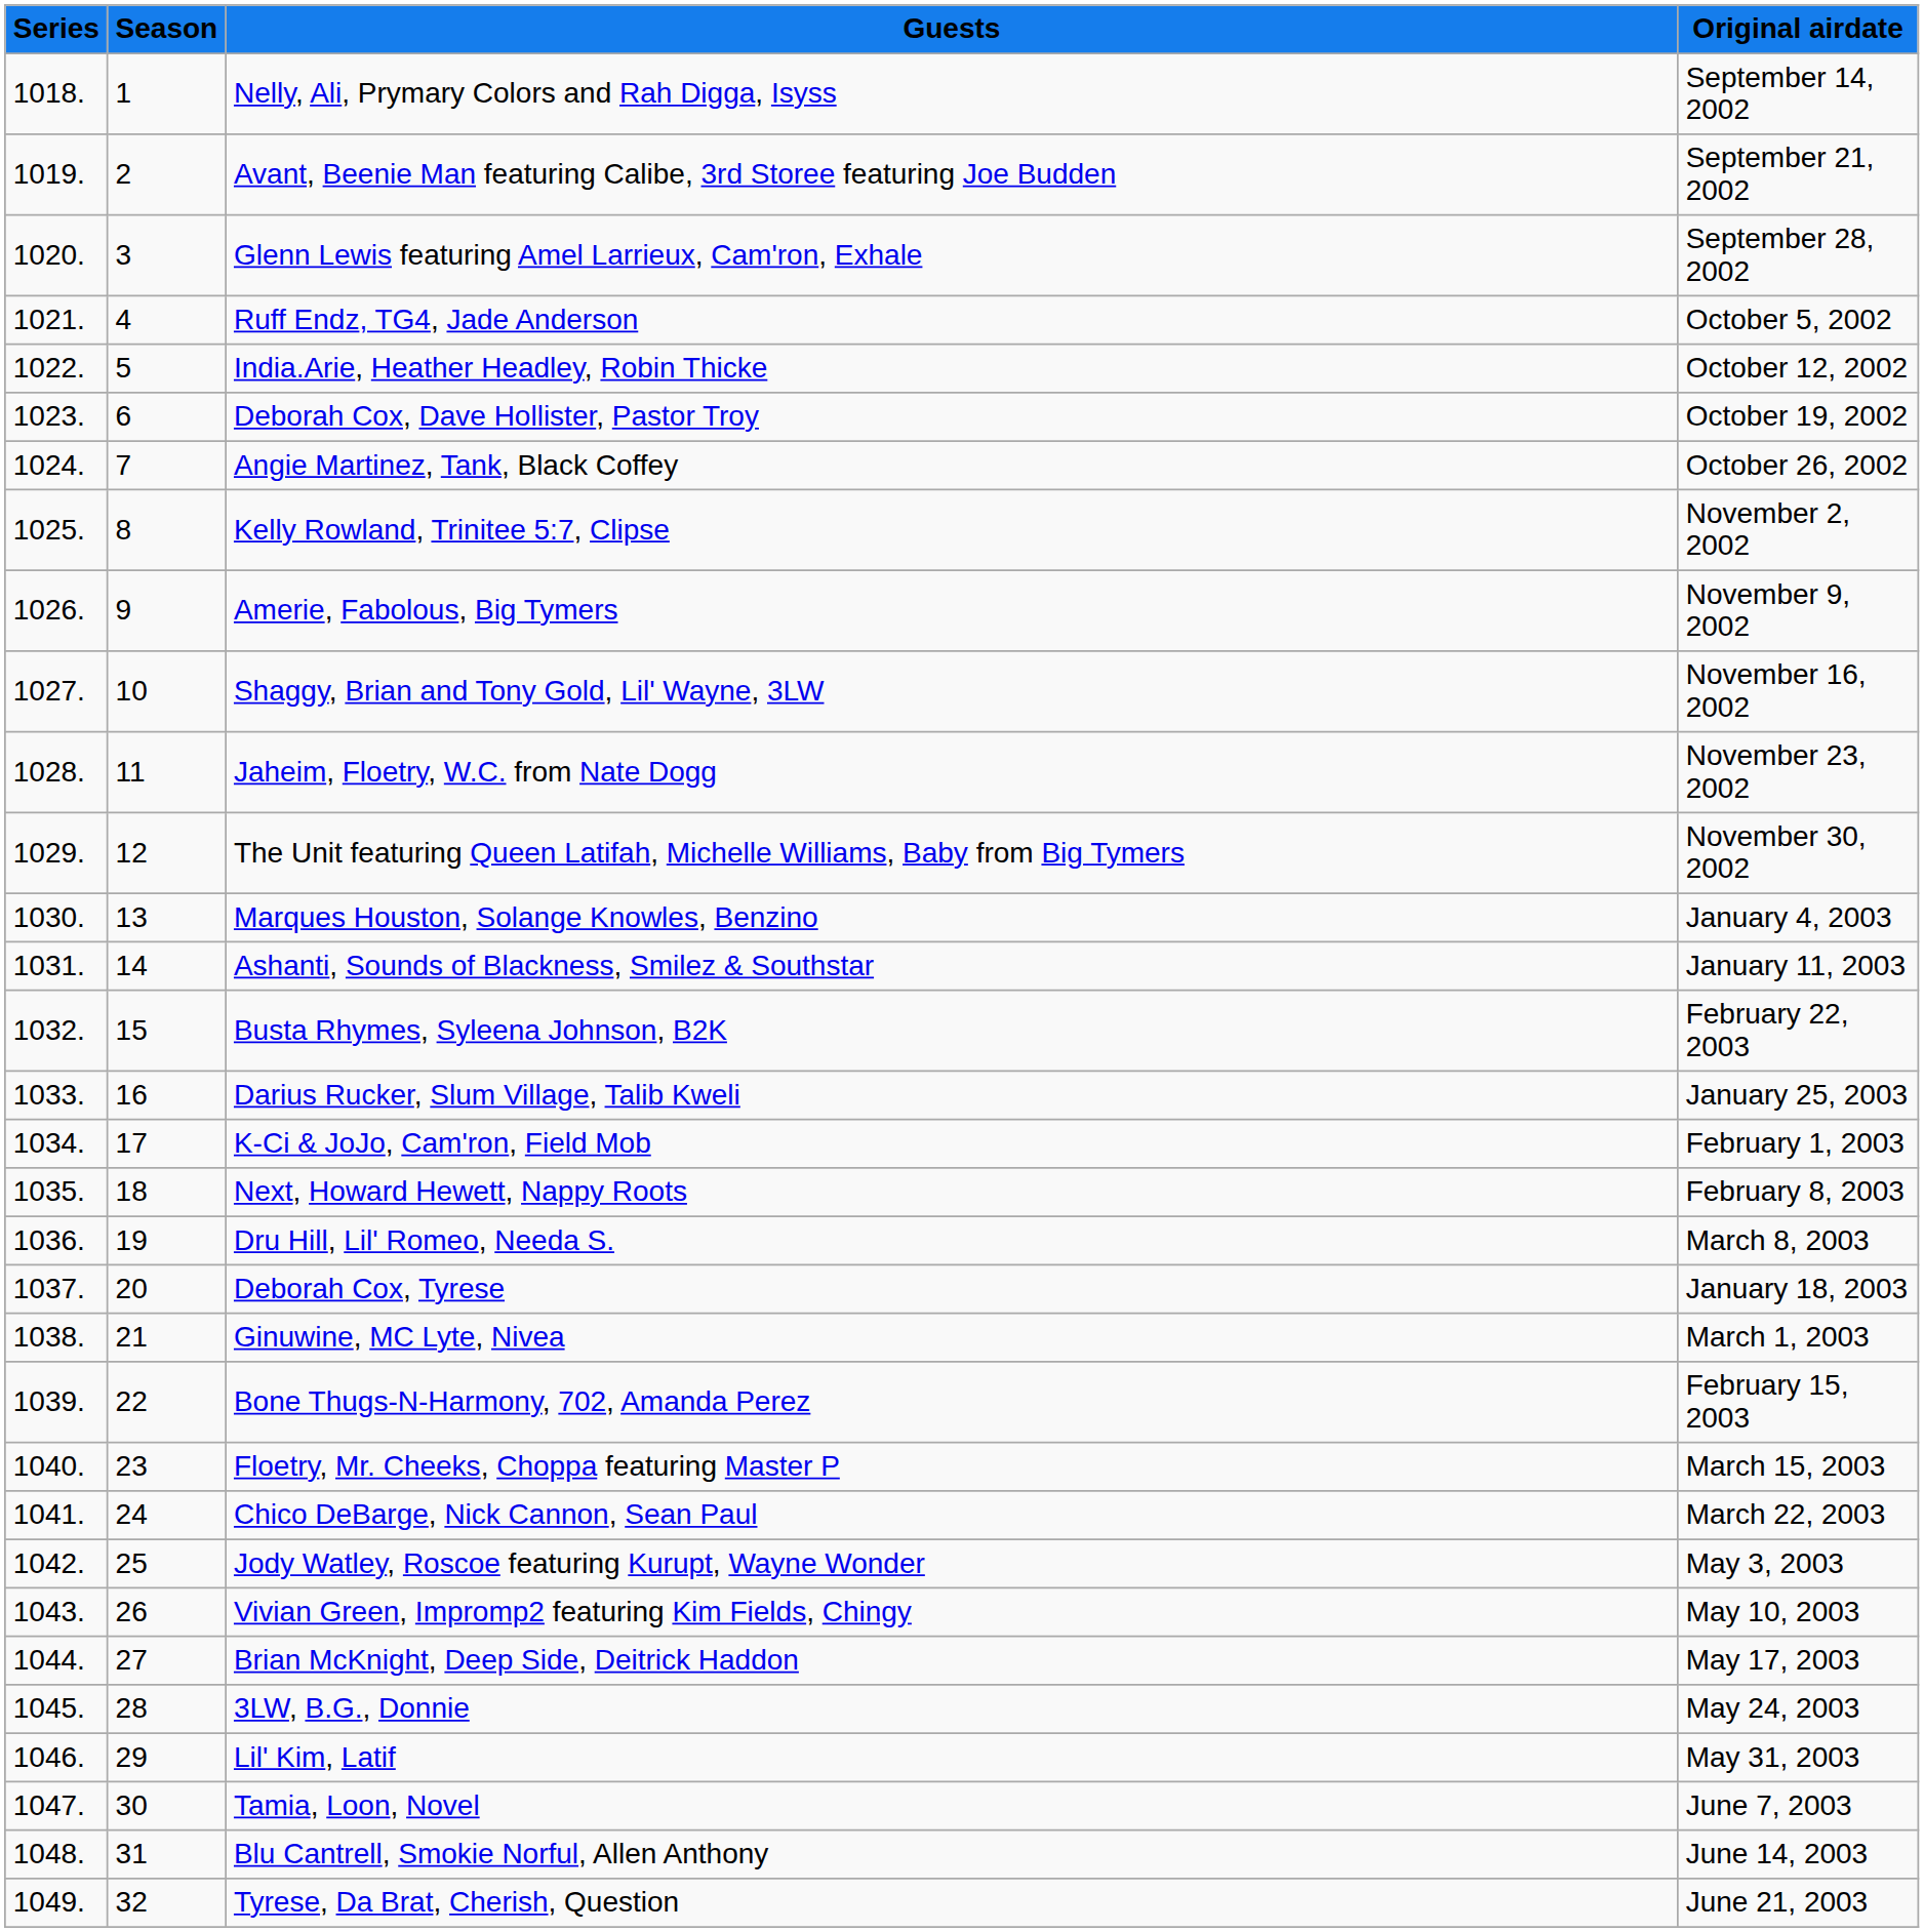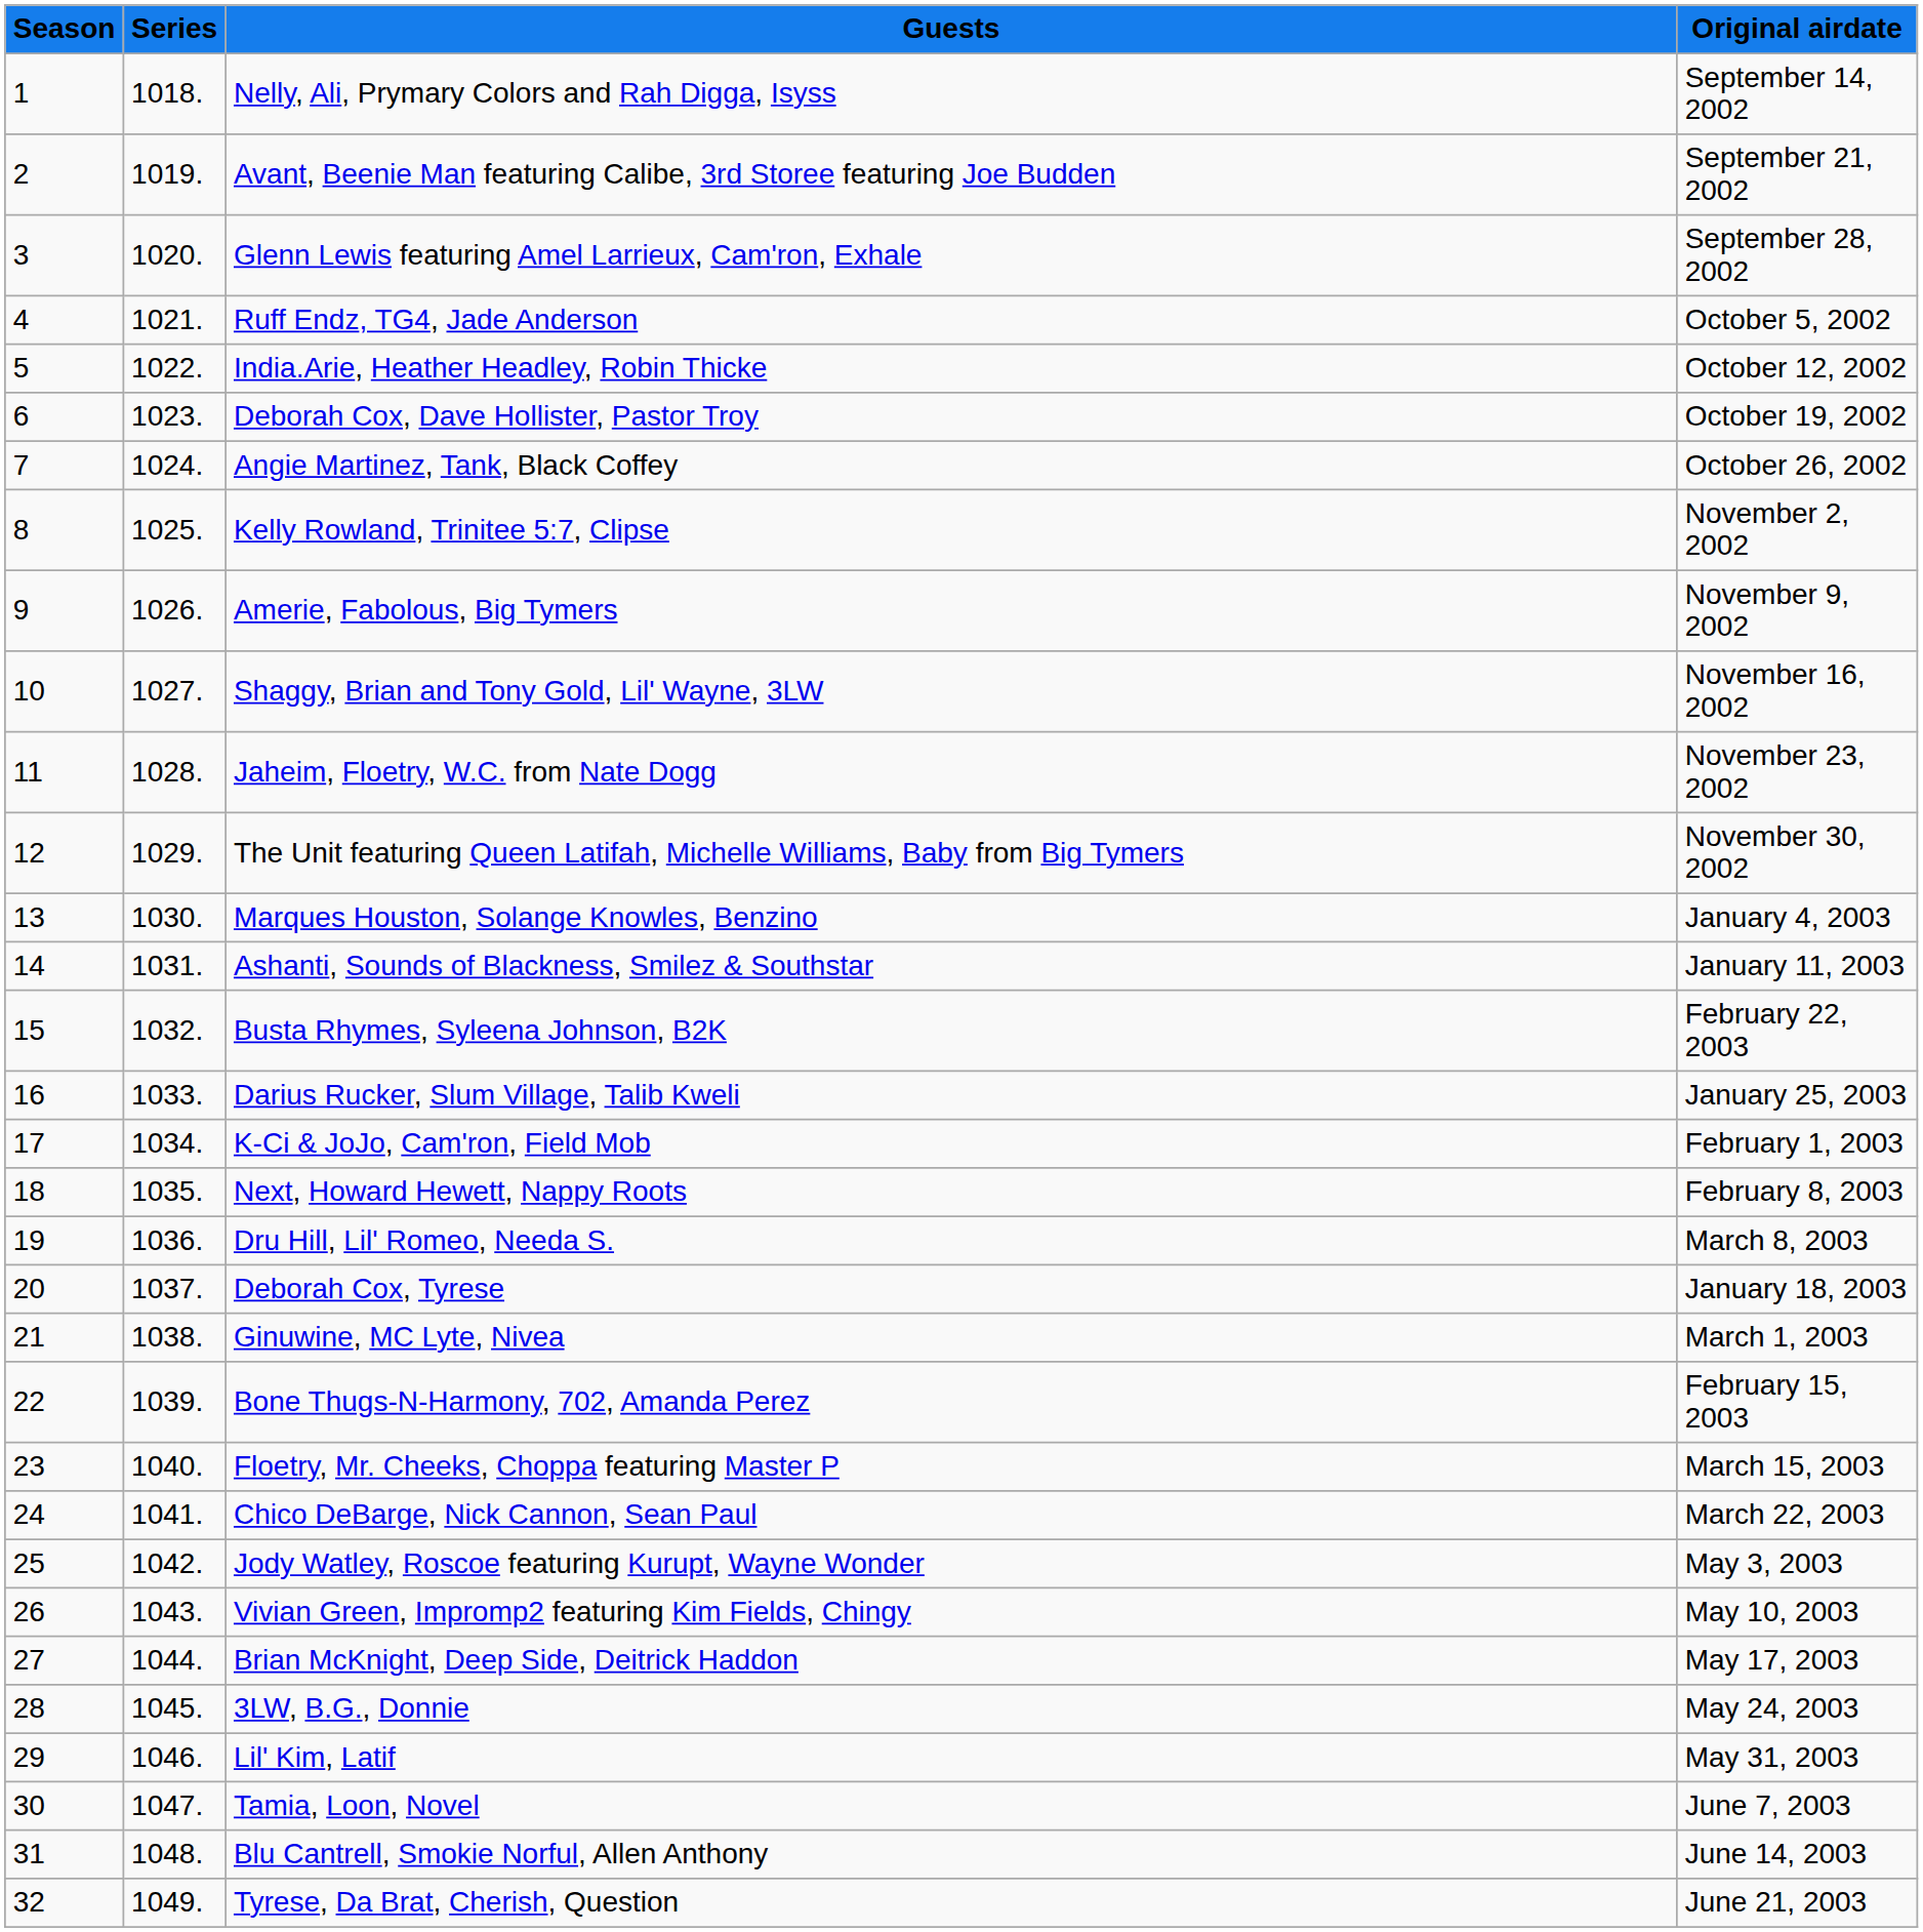 <table class="toccolours" border="2" cellpadding="4" cellspacing="0" style="margin: 1em 1em 1em 0; background: #f9f9f9; border: 1px #aaa solid; border-collapse: collapse">
 <tr style="vertical-align: top; text-align: center; background-color:#157DEC">
+<th><strong>Season</strong></th>
 <th><strong>Series</strong></th>
-<th><strong>Season</strong></th>
 <th style="width:800px;"><strong>Guests</strong></th>
 <th style="width:125px;"><strong>Original airdate</strong></th>
 </tr>
 <tr>
+<td>1</td>
 <td>1018.</td>
-<td>1</td>
 <td><a href='#'>Nelly</a>, <a href='#'>Ali</a>, Prymary Colors and <a href='#'>Rah Digga</a>, <a href='#'>Isyss</a></td>
 <td>September 14, 2002</td>
 </tr>
 <tr>
+<td>2</td>
 <td>1019.</td>
-<td>2</td>
 <td><a href='#'>Avant</a>, <a href='#'>Beenie Man</a> featuring Calibe, <a href='#'>3rd Storee</a> featuring <a href='#'>Joe Budden</a></td>
 <td>September 21, 2002</td>
 </tr>
 <tr>
+<td>3</td>
 <td>1020.</td>
-<td>3</td>
 <td><a href='#'>Glenn Lewis</a> featuring <a href='#'>Amel Larrieux</a>, <a href='#'>Cam'ron</a>, <a href='#'>Exhale</a></td>
 <td>September 28, 2002</td>
 </tr>
 <tr>
+<td>4</td>
 <td>1021.</td>
-<td>4</td>
 <td><a href='#'>Ruff Endz</a><a href='#'>, TG4</a>, <a href='#'>Jade Anderson</a></td>
 <td>October 5, 2002</td>
 </tr>
 <tr>
+<td>5</td>
 <td>1022.</td>
-<td>5</td>
 <td><a href='#'>India.Arie</a>, <a href='#'>Heather Headley</a>, <a href='#'>Robin Thicke</a></td>
 <td>October 12, 2002</td>
 </tr>
 <tr>
+<td>6</td>
 <td>1023.</td>
-<td>6</td>
 <td><a href='#'>Deborah Cox</a>, <a href='#'>Dave Hollister</a>, <a href='#'>Pastor Troy</a></td>
 <td>October 19, 2002</td>
 </tr>
 <tr>
+<td>7</td>
 <td>1024.</td>
-<td>7</td>
 <td><a href='#'>Angie Martinez</a>, <a href='#'>Tank</a>, Black Coffey</td>
 <td>October 26, 2002</td>
 </tr>
 <tr>
+<td>8</td>
 <td>1025.</td>
-<td>8</td>
 <td><a href='#'>Kelly Rowland</a>, <a href='#'>Trinitee 5:7</a>, <a href='#'>Clipse</a></td>
 <td>November 2, 2002</td>
 </tr>
 <tr>
+<td>9</td>
 <td>1026.</td>
-<td>9</td>
 <td><a href='#'>Amerie</a>, <a href='#'>Fabolous</a>, <a href='#'>Big Tymers</a></td>
 <td>November 9, 2002</td>
 </tr>
 <tr>
+<td>10</td>
 <td>1027.</td>
-<td>10</td>
 <td><a href='#'>Shaggy</a>, <a href='#'>Brian and Tony Gold</a>, <a href='#'>Lil' Wayne</a>, <a href='#'>3LW</a></td>
 <td>November 16, 2002</td>
 </tr>
 <tr>
+<td>11</td>
 <td>1028.</td>
-<td>11</td>
 <td><a href='#'>Jaheim</a>, <a href='#'>Floetry</a>, <a href='#'>W.C.</a> from <a href='#'>Nate Dogg</a></td>
 <td>November 23, 2002</td>
 </tr>
 <tr>
+<td>12</td>
 <td>1029.</td>
-<td>12</td>
 <td>The Unit featuring <a href='#'>Queen Latifah</a>, <a href='#'>Michelle Williams</a>, <a href='#'>Baby</a> from <a href='#'>Big Tymers</a></td>
 <td>November 30, 2002</td>
 </tr>
 <tr>
+<td>13</td>
 <td>1030.</td>
-<td>13</td>
 <td><a href='#'>Marques Houston</a>, <a href='#'>Solange Knowles</a>, <a href='#'>Benzino</a></td>
 <td>January 4, 2003</td>
 </tr>
 <tr>
+<td>14</td>
 <td>1031.</td>
-<td>14</td>
 <td><a href='#'>Ashanti</a>, <a href='#'>Sounds of Blackness</a>, <a href='#'>Smilez & Southstar</a></td>
 <td>January 11, 2003</td>
 </tr>
 <tr>
+<td>15</td>
 <td>1032.</td>
-<td>15</td>
 <td><a href='#'>Busta Rhymes</a>, <a href='#'>Syleena Johnson</a>, <a href='#'>B2K</a></td>
 <td>February 22, 2003</td>
 </tr>
 <tr>
+<td>16</td>
 <td>1033.</td>
-<td>16</td>
 <td><a href='#'>Darius Rucker</a>, <a href='#'>Slum Village</a>, <a href='#'>Talib Kweli</a></td>
 <td>January 25, 2003</td>
 </tr>
 <tr>
+<td>17</td>
 <td>1034.</td>
-<td>17</td>
 <td><a href='#'>K-Ci & JoJo</a>, <a href='#'>Cam'ron</a>, <a href='#'>Field Mob</a></td>
 <td>February 1, 2003</td>
 </tr>
 <tr>
+<td>18</td>
 <td>1035.</td>
-<td>18</td>
 <td><a href='#'>Next</a>, <a href='#'>Howard Hewett</a>, <a href='#'>Nappy Roots</a></td>
 <td>February 8, 2003</td>
 </tr>
 <tr>
+<td>19</td>
 <td>1036.</td>
-<td>19</td>
 <td><a href='#'>Dru Hill</a>, <a href='#'>Lil' Romeo</a>, <a href='#'>Needa S.</a></td>
 <td>March 8, 2003</td>
 </tr>
 <tr>
+<td>20</td>
 <td>1037.</td>
-<td>20</td>
 <td><a href='#'>Deborah Cox</a>, <a href='#'>Tyrese</a></td>
 <td>January 18, 2003</td>
 </tr>
 <tr>
+<td>21</td>
 <td>1038.</td>
-<td>21</td>
 <td><a href='#'>Ginuwine</a>, <a href='#'>MC Lyte</a>, <a href='#'>Nivea</a></td>
 <td>March 1, 2003</td>
 </tr>
 <tr>
+<td>22</td>
 <td>1039.</td>
-<td>22</td>
 <td><a href='#'>Bone Thugs-N-Harmony</a>, <a href='#'>702</a>, <a href='#'>Amanda Perez</a></td>
 <td>February 15, 2003</td>
 </tr>
 <tr>
+<td>23</td>
 <td>1040.</td>
-<td>23</td>
 <td><a href='#'>Floetry</a>, <a href='#'>Mr. Cheeks</a>, <a href='#'>Choppa</a> featuring <a href='#'>Master P</a></td>
 <td>March 15, 2003</td>
 </tr>
 <tr>
+<td>24</td>
 <td>1041.</td>
-<td>24</td>
 <td><a href='#'>Chico DeBarge</a>, <a href='#'>Nick Cannon</a>, <a href='#'>Sean Paul</a></td>
 <td>March 22, 2003</td>
 </tr>
 <tr>
+<td>25</td>
 <td>1042.</td>
-<td>25</td>
 <td><a href='#'>Jody Watley</a>, <a href='#'>Roscoe</a> featuring <a href='#'>Kurupt</a>, <a href='#'>Wayne Wonder</a></td>
 <td>May 3, 2003</td>
 </tr>
 <tr>
+<td>26</td>
 <td>1043.</td>
-<td>26</td>
 <td><a href='#'>Vivian Green</a>, <a href='#'>Impromp2</a> featuring <a href='#'>Kim Fields</a>, <a href='#'>Chingy</a></td>
 <td>May 10, 2003</td>
 </tr>
 <tr>
+<td>27</td>
 <td>1044.</td>
-<td>27</td>
 <td><a href='#'>Brian McKnight</a>, <a href='#'>Deep Side</a>, <a href='#'>Deitrick Haddon</a></td>
 <td>May 17, 2003</td>
 </tr>
 <tr>
+<td>28</td>
 <td>1045.</td>
-<td>28</td>
 <td><a href='#'>3LW</a>, <a href='#'>B.G.</a>, <a href='#'>Donnie</a></td>
 <td>May 24, 2003</td>
 </tr>
 <tr>
+<td>29</td>
 <td>1046.</td>
-<td>29</td>
 <td><a href='#'>Lil' Kim</a>, <a href='#'>Latif</a></td>
 <td>May 31, 2003</td>
 </tr>
 <tr>
+<td>30</td>
 <td>1047.</td>
-<td>30</td>
 <td><a href='#'>Tamia</a>, <a href='#'>Loon</a>, <a href='#'>Novel</a></td>
 <td>June 7, 2003</td>
 </tr>
 <tr>
+<td>31</td>
 <td>1048.</td>
-<td>31</td>
 <td><a href='#'>Blu Cantrell</a>, <a href='#'>Smokie Norful</a>, Allen Anthony</td>
 <td>June 14, 2003</td>
 </tr>
 <tr>
+<td>32</td>
 <td>1049.</td>
-<td>32</td>
 <td><a href='#'>Tyrese</a>, <a href='#'>Da Brat</a>, <a href='#'>Cherish</a>, Question</td>
 <td>June 21, 2003</td>
 </tr>
 </table>
